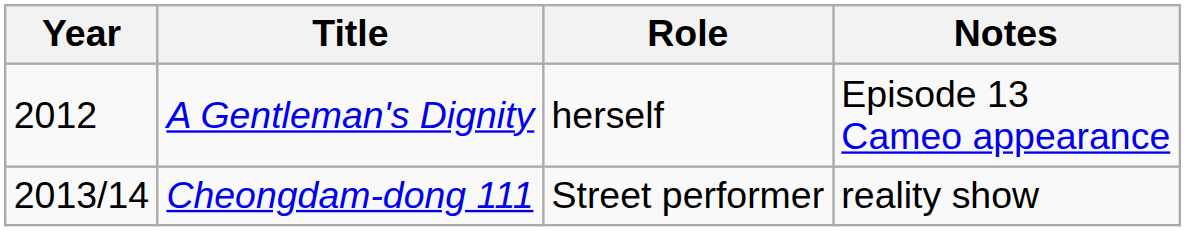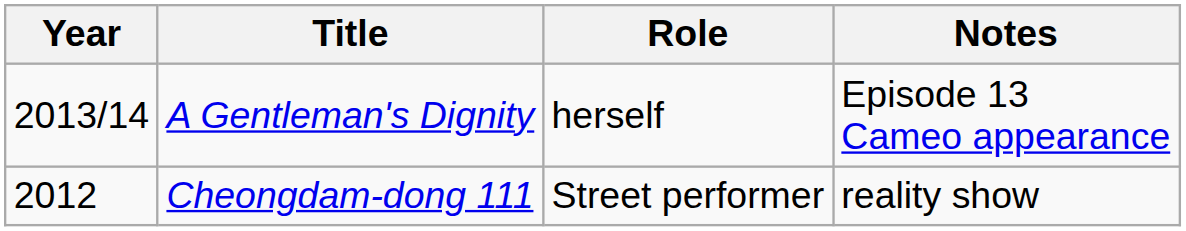 <table class="wikitable sortable">
 <tr>
 <th>Year</th>
 <th>Title</th>
 <th>Role</th>
 <th class="unsortable">Notes</th>
 </tr>
 <tr>
-<td>2012</td>
+<td>2013/14</td>
 <td><em><a href='#'>A Gentleman's Dignity</a></em></td>
 <td>herself</td>
 <td>Episode 13<br><a href='#'>Cameo appearance</a></td>
 </tr>
 <tr>
-<td>2013/14</td>
+<td>2012</td>
 <td><em><a href='#'>Cheongdam-dong 111</a></em></td>
 <td>Street performer</td>
 <td>reality show</td>
 </tr>
 </table>
